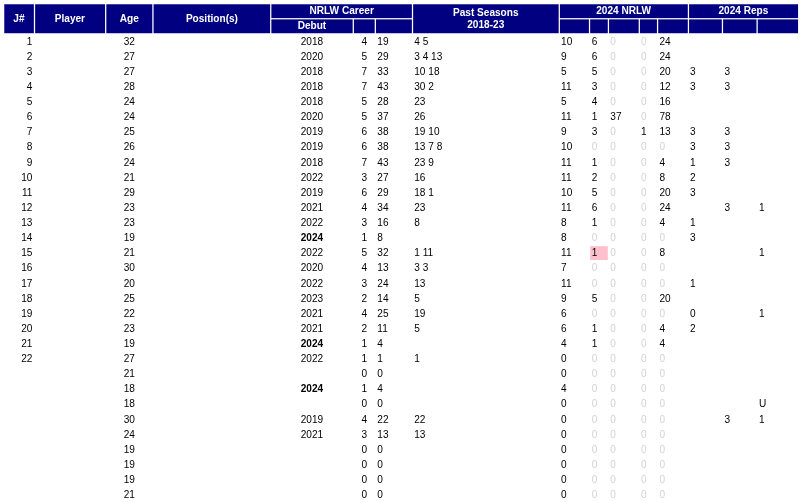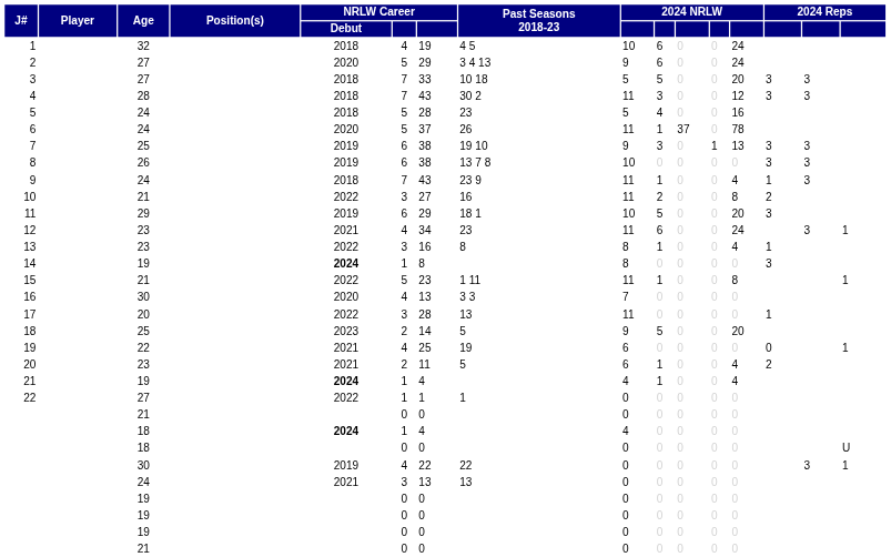 <table class="sortable" border="0" cellspacing="2" cellpadding="2" style="width:100%;" style="text-align:right;">
 <tr style="background:navy; color:white">
 <th rowspan=2>J#</th>
 <th rowspan=2 align=center>Player</th>
 <th rowspan=2>Age</th>
 <th rowspan=2>Position(s)</th>
 <th colspan=3 align=center>NRLW Career</th>
 <th rowspan=2 class="unsortable" align=center>Past Seasons<br>2018-23</th>
 <th colspan=5 align=center>2024 NRLW</th>
 <th colspan=3 align=center>2024 Reps</th>
 </tr>
 <tr style="background:navy; color:white">
 <th>Debut</th>
 <th></th>
 <th></th>
 <th></th>
 <th></th>
 <th class="unsortable"></th>
 <th class="unsortable"></th>
 <th></th>
 <th class="unsortable"></th>
 <th class="unsortable"></th>
 <th class="unsortable"></th>
 </tr>
 <tr>
 <td align=right>1</td>
 <td align=left></td>
 <td align=center>32</td>
 <td align=center></td>
 <td align=center>2018</td>
 <td align=center>4</td>
 <td>19</td>
 <td align=left> 4  5</td>
 <td align=left> 10</td>
 <td>6</td>
 <td style="color:lightgray">0</td>
 <td style="color:lightgray">0</td>
 <td>24</td>
 <td></td>
 <td></td>
 <td></td>
 </tr>
 <tr>
 <td align=right>2</td>
 <td align=left></td>
 <td align=center>27</td>
 <td align=center></td>
 <td align=center>2020</td>
 <td align=center>5</td>
 <td>29</td>
 <td align=left> 3  4  13</td>
 <td align=left> 9</td>
 <td>6</td>
 <td style="color:lightgray">0</td>
 <td style="color:lightgray">0</td>
 <td>24</td>
 <td></td>
 <td></td>
 <td></td>
 </tr>
 <tr>
 <td align=right>3</td>
 <td align=left></td>
 <td align=center>27</td>
 <td align=center></td>
 <td align=center>2018</td>
 <td align=center>7</td>
 <td>33</td>
 <td align=left> 10  18</td>
 <td align=left> 5</td>
 <td>5</td>
 <td style="color:lightgray">0</td>
 <td style="color:lightgray">0</td>
 <td>20</td>
 <td> 3</td>
 <td> 3</td>
 <td></td>
 </tr>
 <tr>
 <td align=right>4</td>
 <td align=left></td>
 <td align=center>28</td>
 <td align=center></td>
 <td align=center>2018</td>
 <td align=center>7</td>
 <td>43</td>
 <td align=left> 30  2</td>
 <td align=left> 11</td>
 <td>3</td>
 <td style="color:lightgray">0</td>
 <td style="color:lightgray">0</td>
 <td>12</td>
 <td> 3</td>
 <td> 3</td>
 <td></td>
 </tr>
 <tr>
 <td align=right>5</td>
 <td align=left></td>
 <td align=center>24</td>
 <td align=center></td>
 <td align=center>2018</td>
 <td align=center>5</td>
 <td>28</td>
 <td align=left> 23</td>
 <td align=left> 5</td>
 <td>4</td>
 <td style="color:lightgray">0</td>
 <td style="color:lightgray">0</td>
 <td>16</td>
 <td></td>
 <td></td>
 <td></td>
 </tr>
 <tr>
 <td align=right>6</td>
 <td align=left></td>
 <td align=center>24</td>
 <td align=center></td>
 <td align=center>2020</td>
 <td align=center>5</td>
 <td>37</td>
 <td align=left> 26</td>
 <td align=left> 11</td>
 <td>1</td>
 <td>37</td>
 <td style="color:lightgray">0</td>
 <td>78</td>
 <td></td>
 <td></td>
 <td></td>
 </tr>
 <tr>
 <td align=right>7</td>
 <td align=left></td>
 <td align=center>25</td>
 <td align=center></td>
 <td align=center>2019</td>
 <td align=center>6</td>
 <td>38</td>
 <td align=left> 19  10</td>
 <td align=left> 9</td>
 <td>3</td>
 <td style="color:lightgray">0</td>
 <td>1</td>
 <td>13</td>
 <td> 3</td>
 <td> 3</td>
 <td></td>
 </tr>
 <tr>
 <td align=right>8</td>
 <td align=left></td>
 <td align=center>26</td>
 <td align=center></td>
 <td align=center>2019</td>
 <td align=center>6</td>
 <td>38</td>
 <td align=left> 13  7  8</td>
 <td align=left> 10</td>
 <td style="color:lightgray">0</td>
 <td style="color:lightgray">0</td>
 <td style="color:lightgray">0</td>
 <td style="color:lightgray">0</td>
 <td> 3</td>
 <td> 3</td>
 <td></td>
 </tr>
 <tr>
 <td align=right>9</td>
 <td align=left></td>
 <td align=center>24</td>
 <td align=center></td>
 <td align=center>2018</td>
 <td align=center>7</td>
 <td>43</td>
 <td align=left> 23  9</td>
 <td align=left> 11</td>
 <td>1</td>
 <td style="color:lightgray">0</td>
 <td style="color:lightgray">0</td>
 <td>4</td>
 <td> 1</td>
 <td> 3</td>
 <td></td>
 </tr>
 <tr>
 <td align=right>10</td>
 <td align=left></td>
 <td align=center>21</td>
 <td align=center></td>
 <td align=center>2022</td>
 <td align=center>3</td>
 <td>27</td>
 <td align=left> 16</td>
 <td align=left> 11</td>
 <td>2</td>
 <td style="color:lightgray">0</td>
 <td style="color:lightgray">0</td>
 <td>8</td>
 <td> 2</td>
 <td></td>
 <td></td>
 </tr>
 <tr>
 <td align=right>11</td>
 <td align=left></td>
 <td align=center>29</td>
 <td align=center></td>
 <td align=center>2019</td>
 <td align=center>6</td>
 <td>29</td>
 <td align=left> 18  1</td>
 <td align=left> 10</td>
 <td>5</td>
 <td style="color:lightgray">0</td>
 <td style="color:lightgray">0</td>
 <td>20</td>
 <td> 3</td>
 <td></td>
 <td></td>
 </tr>
 <tr>
 <td align=right>12</td>
 <td align=left></td>
 <td align=center>23</td>
 <td align=center></td>
 <td align=center>2021</td>
 <td align=center>4</td>
 <td>34</td>
 <td align=left> 23</td>
 <td align=left> 11</td>
 <td>6</td>
 <td style="color:lightgray">0</td>
 <td style="color:lightgray">0</td>
 <td>24</td>
 <td></td>
 <td> 3</td>
 <td> 1</td>
 </tr>
 <tr>
 <td align=right>13</td>
 <td align=left></td>
 <td align=center>23</td>
 <td align=center></td>
 <td align=center>2022</td>
 <td align=center>3</td>
 <td>16</td>
 <td align=left> 8</td>
 <td align=left> 8</td>
 <td>1</td>
 <td style="color:lightgray">0</td>
 <td style="color:lightgray">0</td>
 <td>4</td>
 <td> 1</td>
 <td></td>
 <td></td>
 </tr>
 <tr>
 <td align=right>14</td>
 <td align=left></td>
 <td align=center>19</td>
 <td align=center></td>
 <td align=center><strong>2024</strong></td>
 <td align=center>1</td>
 <td>8</td>
 <td align=left></td>
 <td align=left> 8</td>
 <td style="color:lightgray">0</td>
 <td style="color:lightgray">0</td>
 <td style="color:lightgray">0</td>
 <td style="color:lightgray">0</td>
 <td> 3</td>
 <td></td>
 <td></td>
 </tr>
 <tr>
 <td align=right>15</td>
 <td align=left></td>
 <td align=center>21</td>
 <td align=center></td>
 <td align=center>2022</td>
 <td align=center>5</td>
-<td>32</td>
+<td>23</td>
 <td align=left> 1  11</td>
 <td align=left> 11</td>
-<td style="background: pink;">1</td>
+<td>1</td>
 <td style="color:lightgray">0</td>
 <td style="color:lightgray">0</td>
 <td>8</td>
 <td></td>
 <td></td>
 <td> 1</td>
 </tr>
 <tr>
 <td align=right>16</td>
 <td align=left></td>
 <td align=center>30</td>
 <td align=center></td>
 <td align=center>2020</td>
 <td align=center>4</td>
 <td>13</td>
 <td align=left> 3  3</td>
 <td align=left> 7</td>
 <td style="color:lightgray">0</td>
 <td style="color:lightgray">0</td>
 <td style="color:lightgray">0</td>
 <td style="color:lightgray">0</td>
 <td></td>
 <td></td>
 <td></td>
 </tr>
 <tr>
 <td align=right>17</td>
 <td align=left></td>
 <td align=center>20</td>
 <td align=center></td>
 <td align=center>2022</td>
 <td align=center>3</td>
-<td>24</td>
+<td>28</td>
 <td align=left> 13</td>
 <td align=left> 11</td>
 <td style="color:lightgray">0</td>
 <td style="color:lightgray">0</td>
 <td style="color:lightgray">0</td>
 <td style="color:lightgray">0</td>
 <td> 1</td>
 <td></td>
 <td></td>
 </tr>
 <tr>
 <td align=right>18</td>
 <td align=left></td>
 <td align=center>25</td>
 <td align=center></td>
 <td align=center>2023</td>
 <td align=center>2</td>
 <td>14</td>
 <td align=left> 5</td>
 <td align=left> 9</td>
 <td>5</td>
 <td style="color:lightgray">0</td>
 <td style="color:lightgray">0</td>
 <td>20</td>
 <td></td>
 <td></td>
 <td></td>
 </tr>
 <tr>
 <td align=right>19</td>
 <td align=left></td>
 <td align=center>22</td>
 <td align=center></td>
 <td align=center>2021</td>
 <td align=center>4</td>
 <td>25</td>
 <td align=left> 19</td>
 <td align=left> 6</td>
 <td style="color:lightgray">0</td>
 <td style="color:lightgray">0</td>
 <td style="color:lightgray">0</td>
 <td style="color:lightgray">0</td>
 <td> 0</td>
 <td></td>
 <td> 1</td>
 </tr>
 <tr>
 <td align=right>20</td>
 <td align=left></td>
 <td align=center>23</td>
 <td align=center></td>
 <td align=center>2021</td>
 <td align=center>2</td>
 <td>11</td>
 <td align=left> 5</td>
 <td align=left> 6</td>
 <td>1</td>
 <td style="color:lightgray">0</td>
 <td style="color:lightgray">0</td>
 <td>4</td>
 <td> 2</td>
 <td></td>
 <td></td>
 </tr>
 <tr>
 <td align=right>21</td>
 <td align=left></td>
 <td align=center>19</td>
 <td align=center></td>
 <td align=center><strong>2024</strong></td>
 <td align=center>1</td>
 <td>4</td>
 <td align=left></td>
 <td align=left> 4</td>
 <td>1</td>
 <td style="color:lightgray">0</td>
 <td style="color:lightgray">0</td>
 <td>4</td>
 <td></td>
 <td></td>
 <td></td>
 </tr>
 <tr>
 <td align=right>22</td>
 <td align=left></td>
 <td align=center>27</td>
 <td align=center></td>
 <td align=center>2022</td>
 <td align=center>1</td>
 <td>1</td>
 <td align=left> 1</td>
 <td align=left> 0</td>
 <td style="color:lightgray">0</td>
 <td style="color:lightgray">0</td>
 <td style="color:lightgray">0</td>
 <td style="color:lightgray">0</td>
 <td></td>
 <td></td>
 <td></td>
 </tr>
 <tr>
 <td align=right></td>
 <td align=left></td>
 <td align=center>21</td>
 <td align=center></td>
 <td align=center></td>
 <td align=center>0</td>
 <td>0</td>
 <td align=left></td>
 <td align=left> 0</td>
 <td style="color:lightgray">0</td>
 <td style="color:lightgray">0</td>
 <td style="color:lightgray">0</td>
 <td style="color:lightgray">0</td>
 <td></td>
 <td></td>
 <td></td>
 </tr>
 <tr>
 <td align=right></td>
 <td align=left></td>
 <td align=center>18</td>
 <td align=center></td>
 <td align=center><strong>2024</strong></td>
 <td align=center>1</td>
 <td>4</td>
 <td align=left></td>
 <td align=left> 4</td>
 <td style="color:lightgray">0</td>
 <td style="color:lightgray">0</td>
 <td style="color:lightgray">0</td>
 <td style="color:lightgray">0</td>
 <td></td>
 <td></td>
 <td></td>
 </tr>
 <tr>
 <td align=right></td>
 <td align=left></td>
 <td align=center>18</td>
 <td align=center></td>
 <td align=center></td>
 <td align=center>0</td>
 <td>0</td>
 <td align=left></td>
 <td align=left> 0</td>
 <td style="color:lightgray">0</td>
 <td style="color:lightgray">0</td>
 <td style="color:lightgray">0</td>
 <td style="color:lightgray">0</td>
 <td></td>
 <td></td>
 <td> U</td>
 </tr>
 <tr>
 <td align=right></td>
 <td align=left></td>
 <td align=center>30</td>
 <td align=center></td>
 <td align=center>2019</td>
 <td align=center>4</td>
 <td>22</td>
 <td align=left> 22</td>
 <td align=left> 0</td>
 <td style="color:lightgray">0</td>
 <td style="color:lightgray">0</td>
 <td style="color:lightgray">0</td>
 <td style="color:lightgray">0</td>
 <td></td>
 <td> 3</td>
 <td> 1</td>
 </tr>
 <tr>
 <td align=right></td>
 <td align=left></td>
 <td align=center>24</td>
 <td align=center></td>
 <td align=center>2021</td>
 <td align=center>3</td>
 <td>13</td>
 <td align=left> 13</td>
 <td align=left> 0</td>
 <td style="color:lightgray">0</td>
 <td style="color:lightgray">0</td>
 <td style="color:lightgray">0</td>
 <td style="color:lightgray">0</td>
 <td></td>
 <td></td>
 <td></td>
 </tr>
 <tr>
 <td align=right></td>
 <td align=left></td>
 <td align=center>19</td>
 <td align=center></td>
 <td align=center></td>
 <td align=center>0</td>
 <td>0</td>
 <td align=left></td>
 <td align=left> 0</td>
 <td style="color:lightgray">0</td>
 <td style="color:lightgray">0</td>
 <td style="color:lightgray">0</td>
 <td style="color:lightgray">0</td>
 <td></td>
 <td></td>
 <td></td>
 </tr>
 <tr>
 <td align=right></td>
 <td align=left></td>
 <td align=center>19</td>
 <td align=center></td>
 <td align=center></td>
 <td align=center>0</td>
 <td>0</td>
 <td align=left></td>
 <td align=left> 0</td>
 <td style="color:lightgray">0</td>
 <td style="color:lightgray">0</td>
 <td style="color:lightgray">0</td>
 <td style="color:lightgray">0</td>
 <td></td>
 <td></td>
 <td></td>
 </tr>
 <tr>
 <td align=right></td>
 <td align=left></td>
 <td align=center>19</td>
 <td align=center></td>
 <td align=center></td>
 <td align=center>0</td>
 <td>0</td>
 <td align=left></td>
 <td align=left> 0</td>
 <td style="color:lightgray">0</td>
 <td style="color:lightgray">0</td>
 <td style="color:lightgray">0</td>
 <td style="color:lightgray">0</td>
 <td></td>
 <td></td>
 <td></td>
 </tr>
 <tr>
 <td align=right></td>
 <td align=left></td>
 <td align=center>21</td>
 <td align=center></td>
 <td align=center></td>
 <td align=center>0</td>
 <td>0</td>
 <td align=left></td>
 <td align=left> 0</td>
 <td style="color:lightgray">0</td>
 <td style="color:lightgray">0</td>
 <td style="color:lightgray">0</td>
 <td style="color:lightgray">0</td>
 <td></td>
 <td></td>
 <td></td>
 </tr>
 </table>
